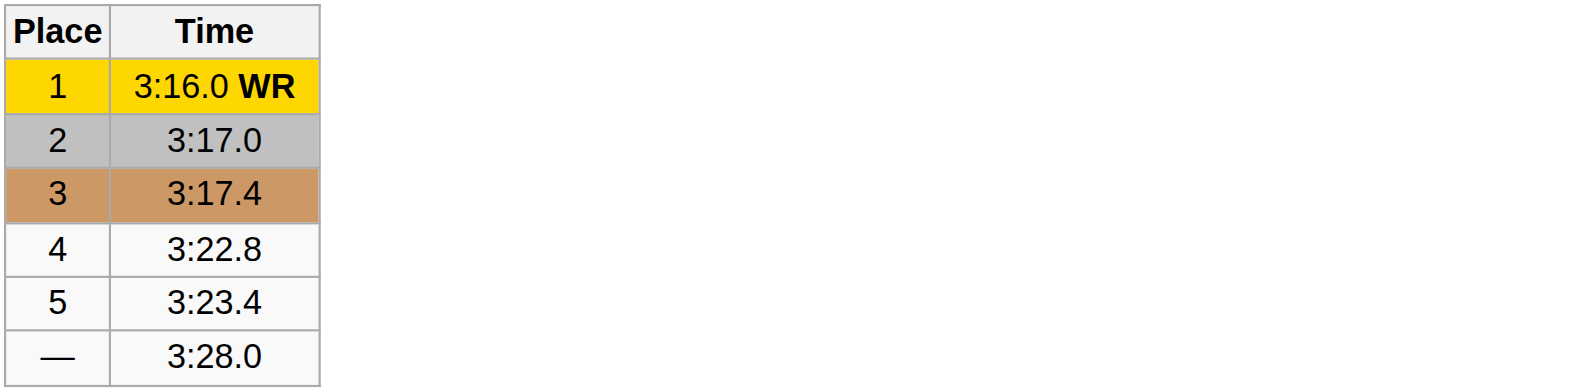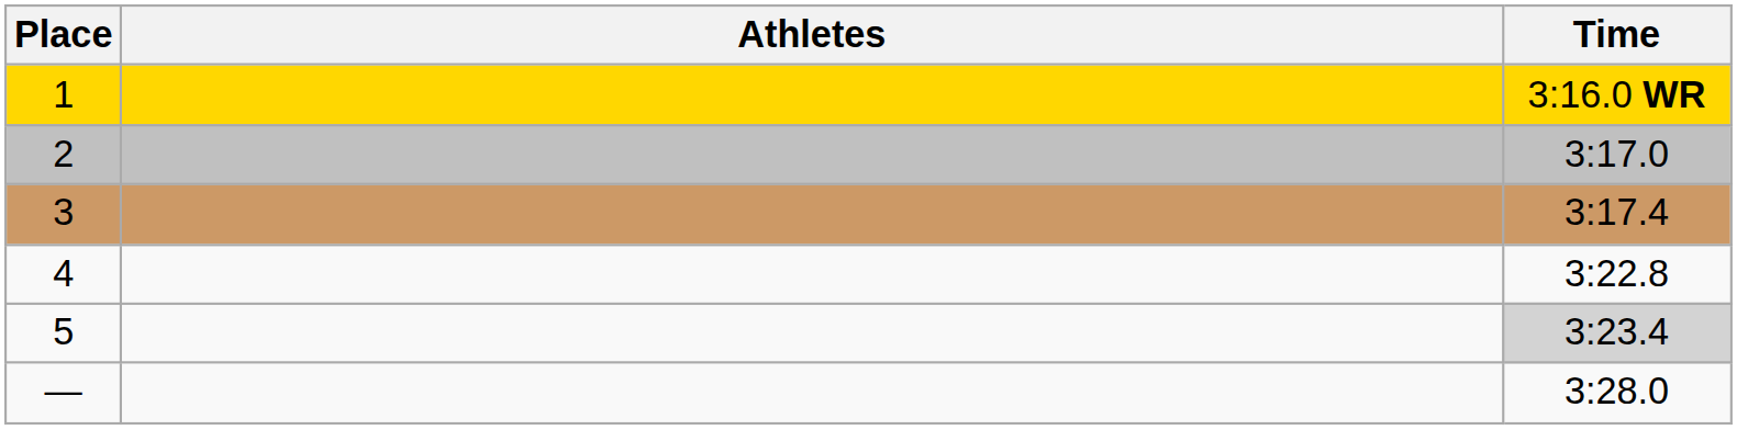 <table class=wikitable style="text-align:center">
 <tr>
 <th width=20>Place</th>
+<th width=580>Athletes</th>
 <th width=90>Time</th>
 </tr>
 <tr bgcolor=gold>
 <td>1</td>
+<td align=left></td>
 <td>3:16.0 <strong>WR</strong></td>
 </tr>
 <tr bgcolor=silver>
 <td>2</td>
+<td align=left></td>
 <td>3:17.0</td>
 </tr>
 <tr bgcolor=cc9966>
 <td>3</td>
+<td align=left></td>
 <td>3:17.4</td>
 </tr>
 <tr>
 <td>4</td>
+<td align=left></td>
 <td>3:22.8</td>
 </tr>
 <tr>
 <td>5</td>
-<td>3:23.4</td>
+<td align=left></td>
+<td style="background: lightgrey;">3:23.4</td>
 </tr>
 <tr>
 <td>—</td>
+<td align=left></td>
 <td>3:28.0</td>
 </tr>
 </table>
